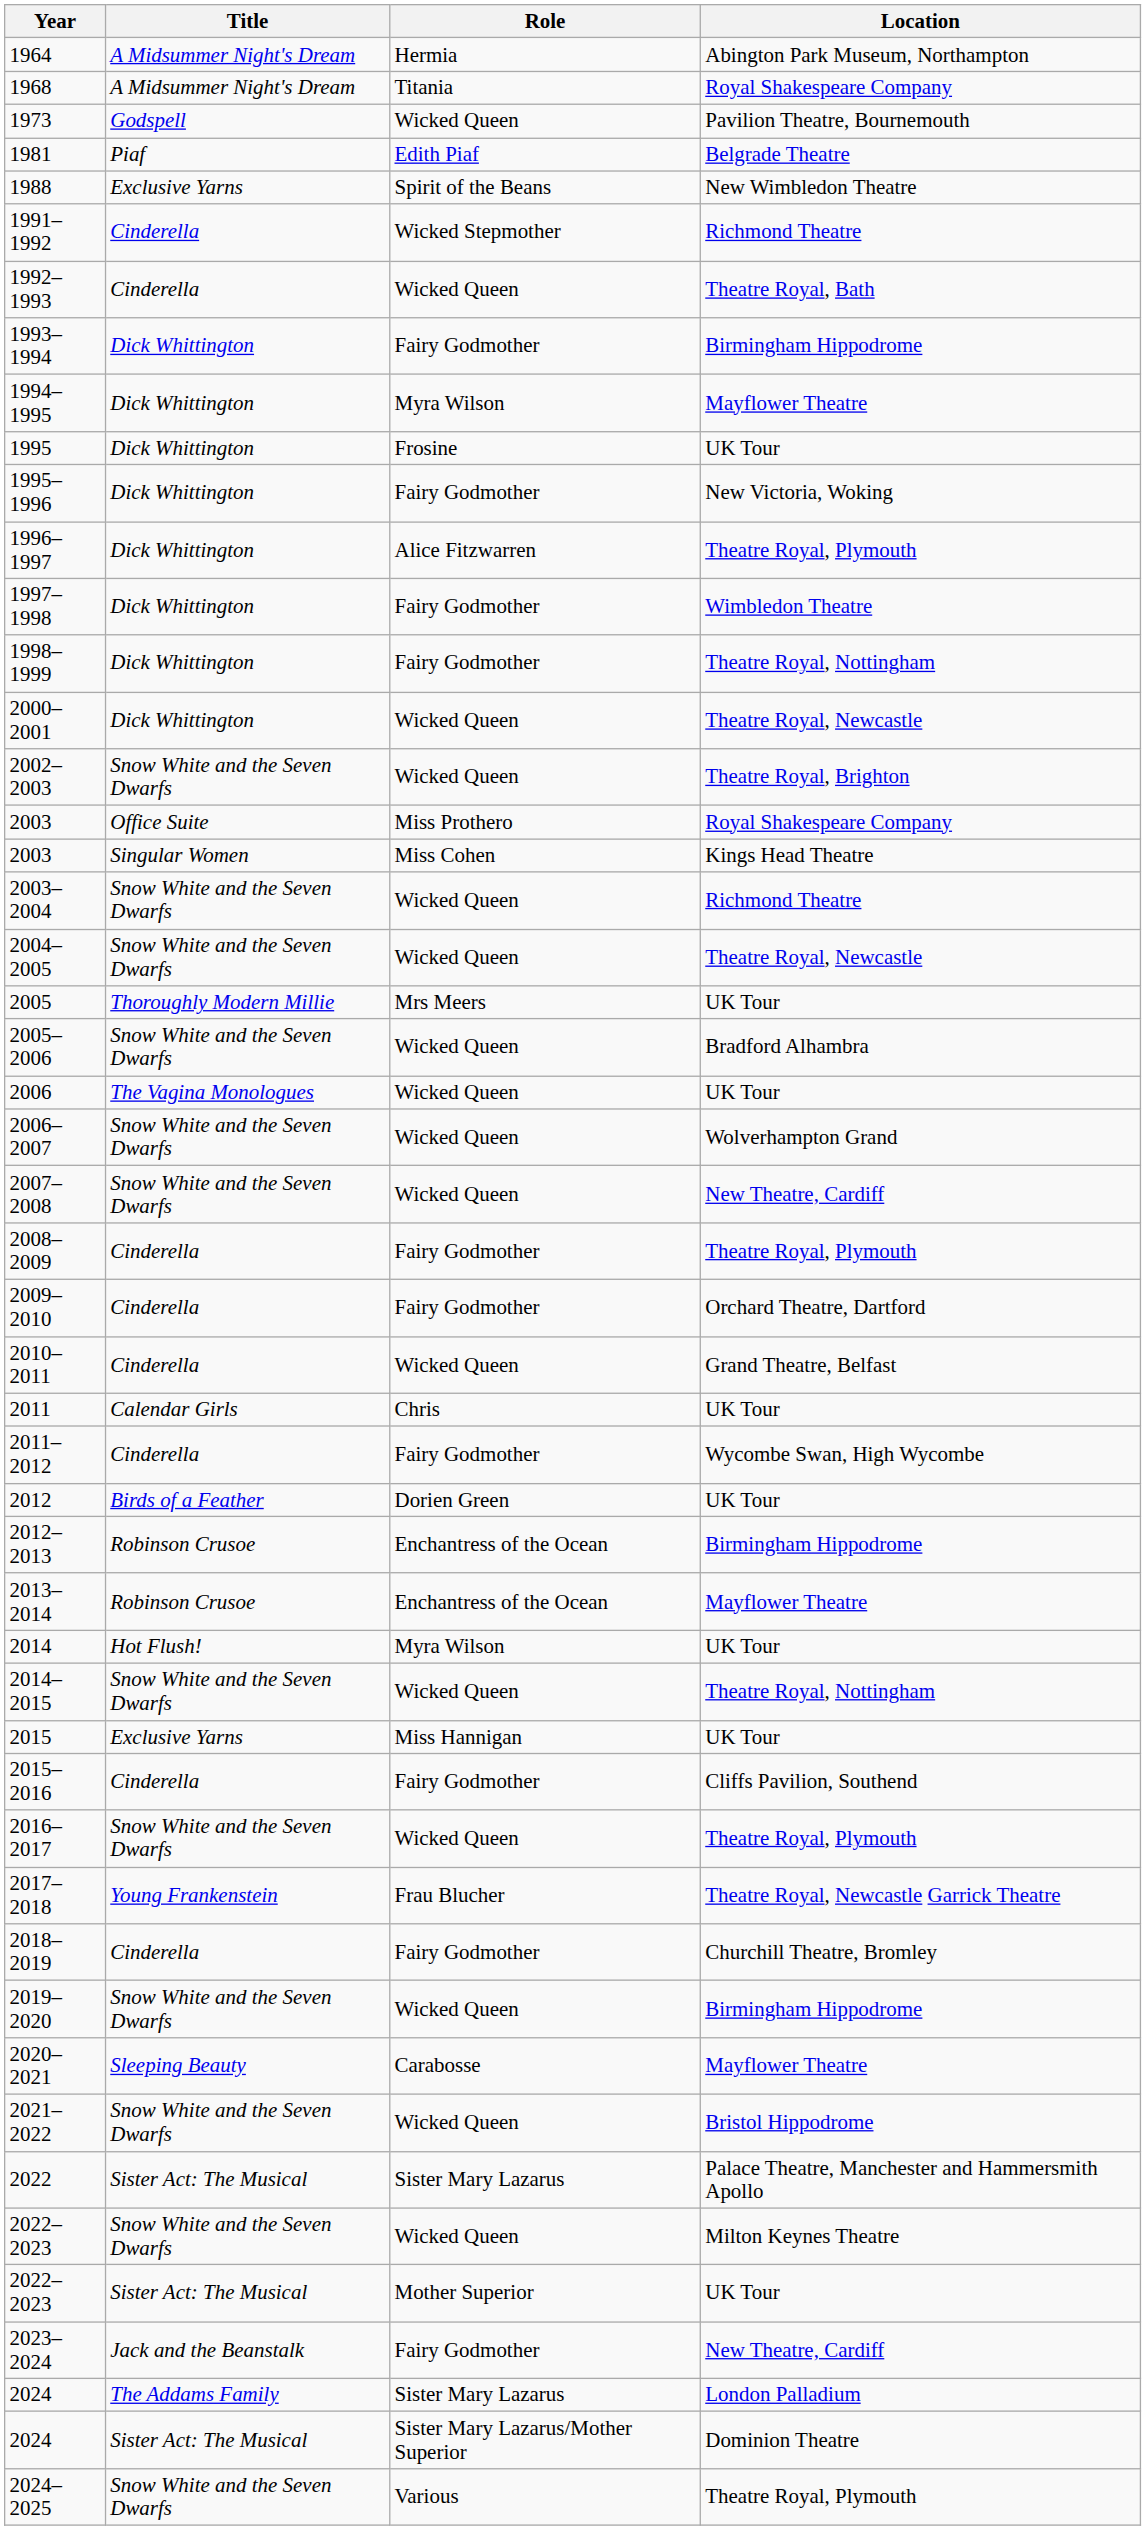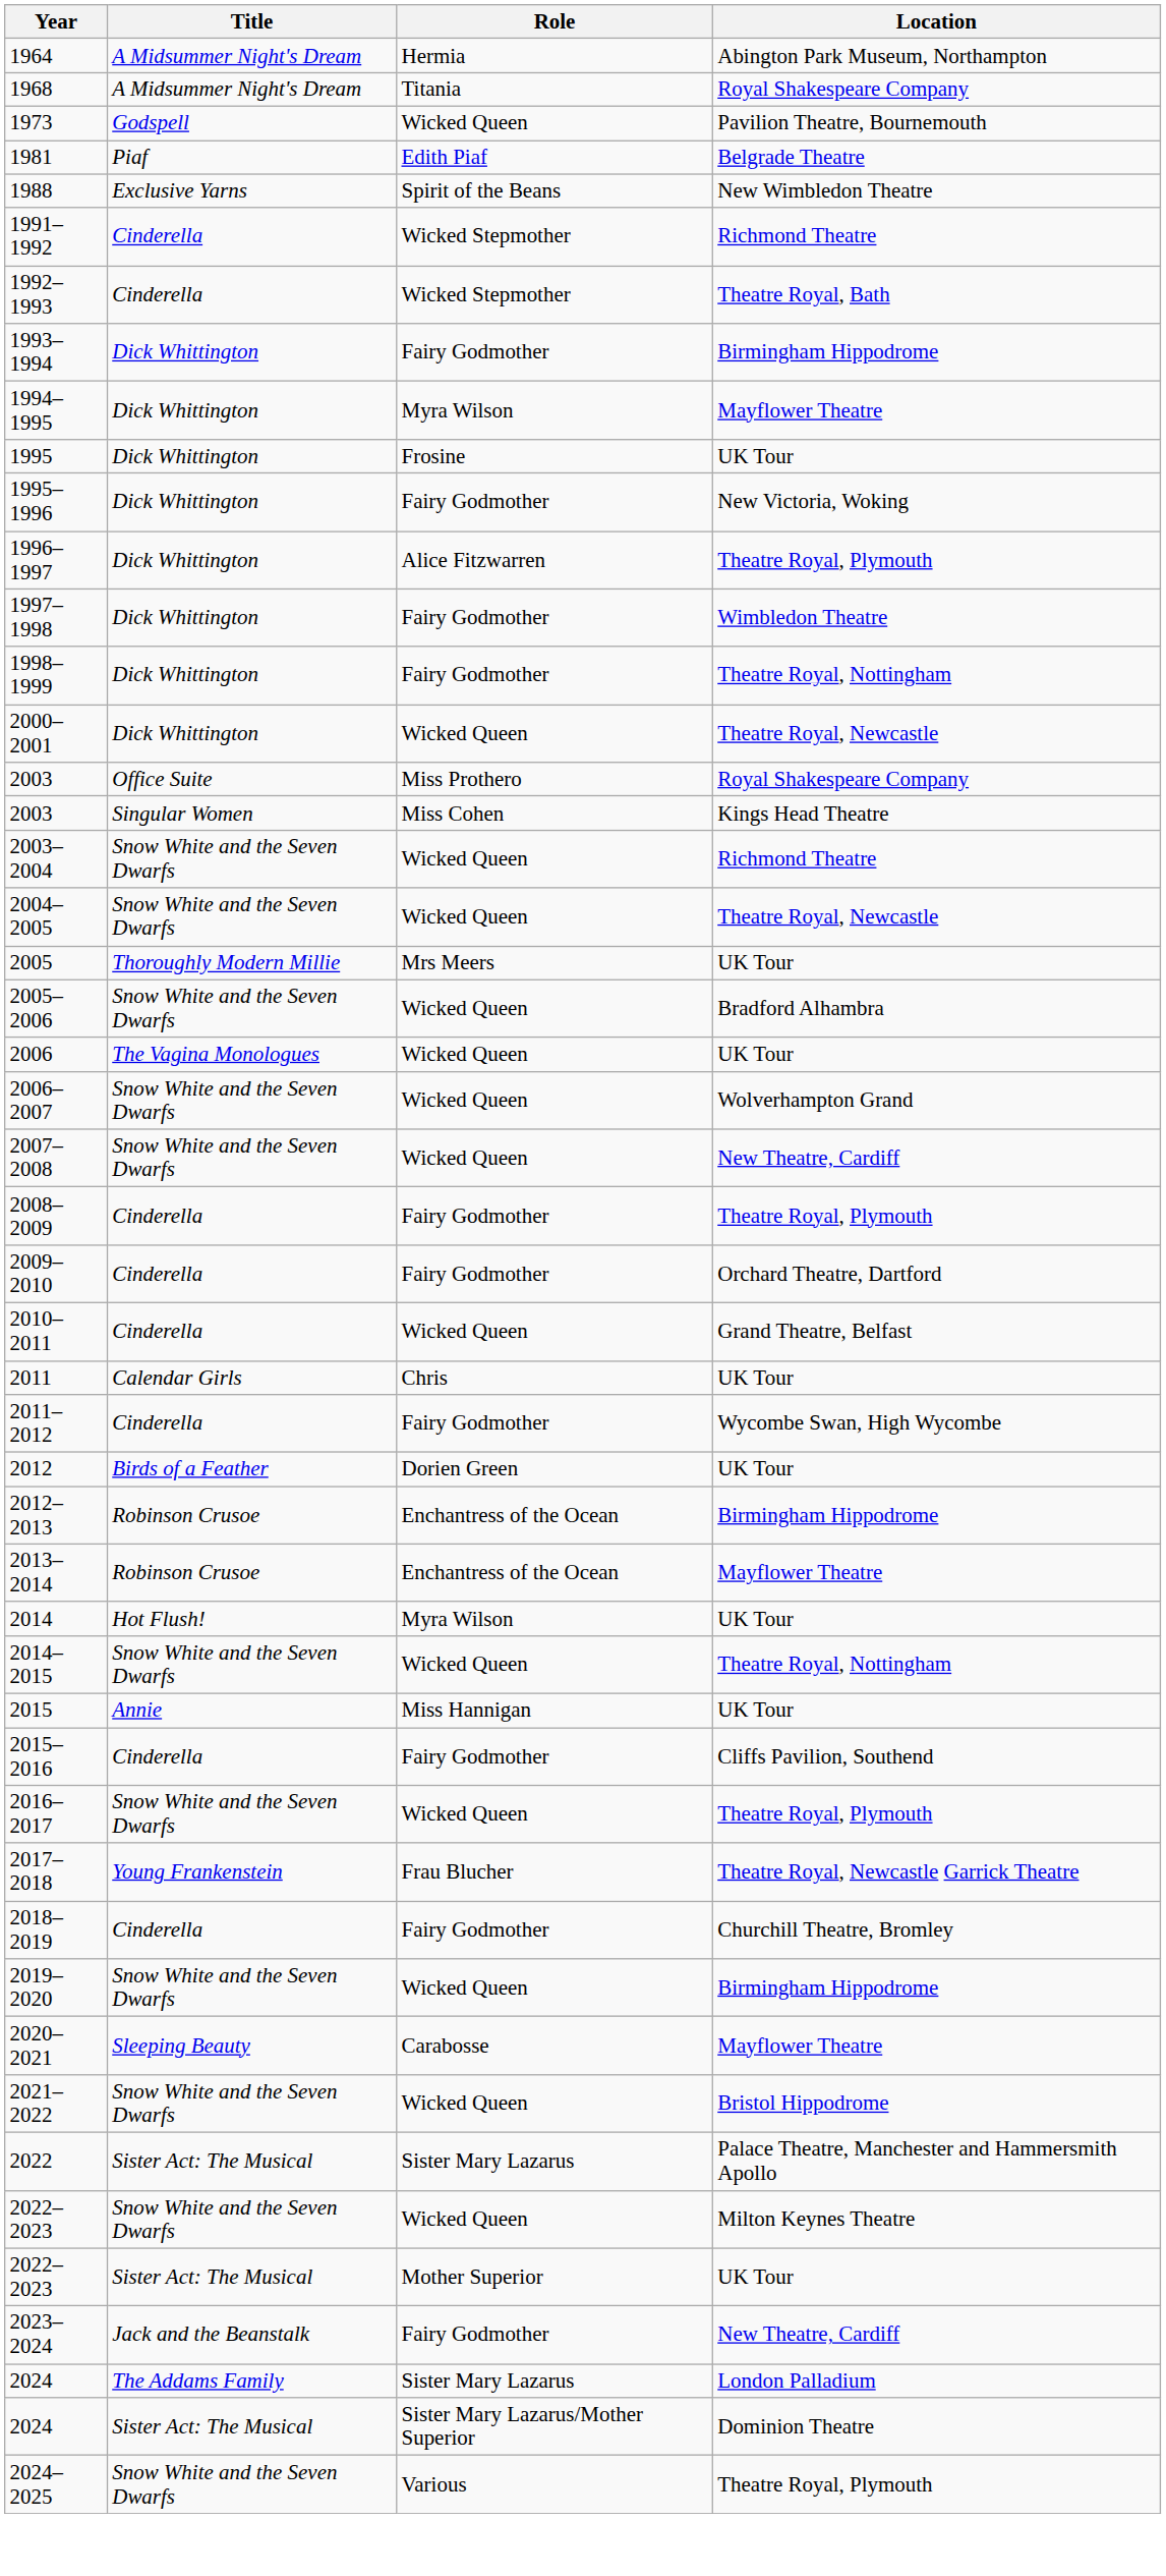 <table class="wikitable sortable">
 <tr>
 <th>Year</th>
 <th>Title</th>
 <th>Role</th>
 <th>Location</th>
 </tr>
 <tr>
 <td>1964</td>
 <td><em><a href='#'>A Midsummer Night's Dream</a></em></td>
 <td>Hermia</td>
 <td>Abington Park Museum, Northampton</td>
 </tr>
 <tr>
 <td>1968</td>
 <td><em>A Midsummer Night's Dream</em></td>
 <td>Titania</td>
 <td><a href='#'>Royal Shakespeare Company</a></td>
 </tr>
 <tr>
 <td>1973</td>
 <td><em><a href='#'>Godspell</a></em></td>
 <td>Wicked Queen</td>
 <td>Pavilion Theatre, Bournemouth</td>
 </tr>
 <tr>
 <td>1981</td>
 <td><em>Piaf</em></td>
 <td><a href='#'>Edith Piaf</a></td>
 <td><a href='#'>Belgrade Theatre</a></td>
 </tr>
 <tr>
 <td>1988</td>
 <td><em>Exclusive Yarns</em></td>
 <td>Spirit of the Beans</td>
 <td>New Wimbledon Theatre</td>
 </tr>
 <tr>
 <td>1991–1992</td>
 <td><em><a href='#'>Cinderella</a></em></td>
 <td>Wicked Stepmother</td>
 <td><a href='#'>Richmond Theatre</a></td>
 </tr>
 <tr>
 <td>1992–1993</td>
 <td><em>Cinderella</em></td>
-<td>Wicked Queen</td>
+<td>Wicked Stepmother</td>
 <td><a href='#'>Theatre Royal</a>, <a href='#'>Bath</a></td>
 </tr>
 <tr>
 <td>1993–1994</td>
 <td><em><a href='#'>Dick Whittington</a></em></td>
 <td>Fairy Godmother</td>
 <td><a href='#'>Birmingham Hippodrome</a></td>
 </tr>
 <tr>
 <td>1994–1995</td>
 <td><em>Dick Whittington</em></td>
 <td>Myra Wilson</td>
 <td><a href='#'>Mayflower Theatre</a></td>
 </tr>
 <tr>
 <td>1995</td>
 <td><em>Dick Whittington</em></td>
 <td>Frosine</td>
 <td>UK Tour</td>
 </tr>
 <tr>
 <td>1995–1996</td>
 <td><em>Dick Whittington</em></td>
 <td>Fairy Godmother</td>
 <td>New Victoria, Woking</td>
 </tr>
 <tr>
 <td>1996–1997</td>
 <td><em>Dick Whittington</em></td>
 <td>Alice Fitzwarren</td>
 <td><a href='#'>Theatre Royal</a>, <a href='#'>Plymouth</a></td>
 </tr>
 <tr>
 <td>1997–1998</td>
 <td><em>Dick Whittington</em></td>
 <td>Fairy Godmother</td>
 <td><a href='#'>Wimbledon Theatre</a></td>
 </tr>
 <tr>
 <td>1998–1999</td>
 <td><em>Dick Whittington</em></td>
 <td>Fairy Godmother</td>
 <td><a href='#'>Theatre Royal</a>, <a href='#'>Nottingham</a></td>
 </tr>
 <tr>
 <td>2000–2001</td>
 <td><em>Dick Whittington</em></td>
 <td>Wicked Queen</td>
 <td><a href='#'>Theatre Royal</a>, <a href='#'>Newcastle</a></td>
-</tr>
-<tr>
-<td>2002–2003</td>
-<td><em>Snow White and the Seven Dwarfs</em></td>
-<td>Wicked Queen</td>
-<td><a href='#'>Theatre Royal</a>, <a href='#'>Brighton</a></td>
 </tr>
 <tr>
 <td>2003</td>
 <td><em>Office Suite</em></td>
 <td>Miss Prothero</td>
 <td><a href='#'>Royal Shakespeare Company</a></td>
 </tr>
 <tr>
 <td>2003</td>
 <td><em>Singular Women</em></td>
 <td>Miss Cohen</td>
 <td>Kings Head Theatre</td>
 </tr>
 <tr>
 <td>2003–2004</td>
 <td><em>Snow White and the Seven Dwarfs</em></td>
 <td>Wicked Queen</td>
 <td><a href='#'>Richmond Theatre</a></td>
 </tr>
 <tr>
 <td>2004–2005</td>
 <td><em>Snow White and the Seven Dwarfs</em></td>
 <td>Wicked Queen</td>
 <td><a href='#'>Theatre Royal</a>, <a href='#'>Newcastle</a></td>
 </tr>
 <tr>
 <td>2005</td>
 <td><em><a href='#'>Thoroughly Modern Millie</a></em></td>
 <td>Mrs Meers</td>
 <td>UK Tour</td>
 </tr>
 <tr>
 <td>2005–2006</td>
 <td><em>Snow White and the Seven Dwarfs</em></td>
 <td>Wicked Queen</td>
 <td>Bradford Alhambra</td>
 </tr>
 <tr>
 <td>2006</td>
 <td><em><a href='#'>The Vagina Monologues</a></em></td>
 <td>Wicked Queen</td>
 <td>UK Tour</td>
 </tr>
 <tr>
 <td>2006–2007</td>
 <td><em>Snow White and the Seven Dwarfs</em></td>
 <td>Wicked Queen</td>
 <td>Wolverhampton Grand</td>
 </tr>
 <tr>
 <td>2007–2008</td>
 <td><em>Snow White and the Seven Dwarfs</em></td>
 <td>Wicked Queen</td>
 <td><a href='#'>New Theatre, Cardiff</a></td>
 </tr>
 <tr>
 <td>2008–2009</td>
 <td><em>Cinderella</em></td>
 <td>Fairy Godmother</td>
 <td><a href='#'>Theatre Royal</a>, <a href='#'>Plymouth</a></td>
 </tr>
 <tr>
 <td>2009–2010</td>
 <td><em>Cinderella</em></td>
 <td>Fairy Godmother</td>
 <td>Orchard Theatre, Dartford</td>
 </tr>
 <tr>
 <td>2010–2011</td>
 <td><em>Cinderella</em></td>
 <td>Wicked Queen</td>
 <td>Grand Theatre, Belfast</td>
 </tr>
 <tr>
 <td>2011</td>
 <td><em>Calendar Girls</em></td>
 <td>Chris</td>
 <td>UK Tour</td>
 </tr>
 <tr>
 <td>2011–2012</td>
 <td><em>Cinderella</em></td>
 <td>Fairy Godmother</td>
 <td>Wycombe Swan, High Wycombe</td>
 </tr>
 <tr>
 <td>2012</td>
 <td><em><a href='#'>Birds of a Feather</a></em></td>
 <td>Dorien Green</td>
 <td>UK Tour</td>
 </tr>
 <tr>
 <td>2012–2013</td>
 <td><em>Robinson Crusoe</em></td>
 <td>Enchantress of the Ocean</td>
 <td><a href='#'>Birmingham Hippodrome</a></td>
 </tr>
 <tr>
 <td>2013–2014</td>
 <td><em>Robinson Crusoe</em></td>
 <td>Enchantress of the Ocean</td>
 <td><a href='#'>Mayflower Theatre</a></td>
 </tr>
 <tr>
 <td>2014</td>
 <td><em>Hot Flush!</em></td>
 <td>Myra Wilson</td>
 <td>UK Tour</td>
 </tr>
 <tr>
 <td>2014–2015</td>
 <td><em>Snow White and the Seven Dwarfs</em></td>
 <td>Wicked Queen</td>
 <td><a href='#'>Theatre Royal</a>, <a href='#'>Nottingham</a></td>
 </tr>
 <tr>
 <td>2015</td>
-<td><em>Exclusive Yarns</em></td>
+<td><em><a href='#'>Annie</a></em></td>
 <td>Miss Hannigan</td>
 <td>UK Tour</td>
 </tr>
 <tr>
 <td>2015–2016</td>
 <td><em>Cinderella</em></td>
 <td>Fairy Godmother</td>
 <td>Cliffs Pavilion, Southend</td>
 </tr>
 <tr>
 <td>2016–2017</td>
 <td><em>Snow White and the Seven Dwarfs</em></td>
 <td>Wicked Queen</td>
 <td><a href='#'>Theatre Royal</a>, <a href='#'>Plymouth</a></td>
 </tr>
 <tr>
 <td>2017–2018</td>
 <td><em><a href='#'>Young Frankenstein</a></em></td>
 <td>Frau Blucher</td>
 <td><a href='#'>Theatre Royal</a>, <a href='#'>Newcastle</a> <a href='#'>Garrick Theatre</a></td>
 </tr>
 <tr>
 <td>2018–2019</td>
 <td><em>Cinderella</em></td>
 <td>Fairy Godmother</td>
 <td>Churchill Theatre, Bromley</td>
 </tr>
 <tr>
 <td>2019–2020</td>
 <td><em>Snow White and the Seven Dwarfs</em></td>
 <td>Wicked Queen</td>
 <td><a href='#'>Birmingham Hippodrome</a></td>
 </tr>
 <tr>
 <td>2020–2021</td>
 <td><em><a href='#'>Sleeping Beauty</a></em></td>
 <td>Carabosse</td>
 <td><a href='#'>Mayflower Theatre</a></td>
 </tr>
 <tr>
 <td>2021–2022</td>
 <td><em>Snow White and the Seven Dwarfs</em></td>
 <td>Wicked Queen</td>
 <td><a href='#'>Bristol Hippodrome</a></td>
 </tr>
 <tr>
 <td>2022</td>
 <td><em>Sister Act: The Musical</em></td>
 <td>Sister Mary Lazarus</td>
 <td>Palace Theatre, Manchester and Hammersmith Apollo</td>
 </tr>
 <tr>
 <td>2022–2023</td>
 <td><em>Snow White and the Seven Dwarfs</em></td>
 <td>Wicked Queen</td>
 <td>Milton Keynes Theatre </td>
 </tr>
 <tr>
 <td>2022–2023</td>
 <td><em>Sister Act: The Musical</em></td>
 <td>Mother Superior</td>
 <td>UK Tour</td>
 </tr>
 <tr>
 <td>2023–2024</td>
 <td><em>Jack and the Beanstalk</em></td>
 <td>Fairy Godmother</td>
 <td><a href='#'>New Theatre, Cardiff</a></td>
 </tr>
 <tr>
 <td>2024</td>
 <td><em><a href='#'>The Addams Family</a></em></td>
 <td>Sister Mary Lazarus</td>
 <td><a href='#'>London Palladium</a></td>
 </tr>
 <tr>
 <td>2024</td>
 <td><em>Sister Act: The Musical</em></td>
 <td>Sister Mary Lazarus/Mother Superior</td>
 <td>Dominion Theatre</td>
 </tr>
 <tr>
 <td>2024–2025</td>
 <td><em>Snow White and the Seven Dwarfs</em></td>
 <td>Various</td>
 <td>Theatre Royal, Plymouth</td>
 </tr>
 </table>
